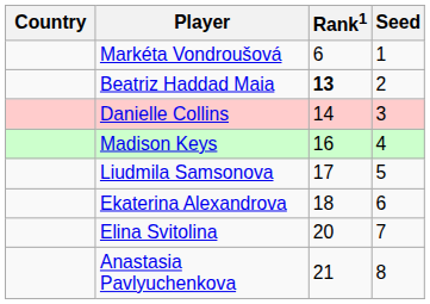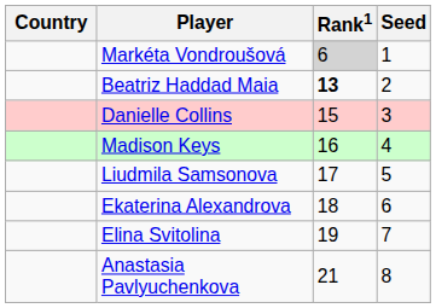 <table class="sortable wikitable">
 <tr>
 <th width="70">Country</th>
 <th width="175">Player</th>
 <th>Rank<sup>1</sup></th>
 <th>Seed</th>
 </tr>
 <tr>
 <td></td>
 <td><a href='#'>Markéta Vondroušová</a></td>
-<td>6</td>
+<td style="background: lightgrey;">6</td>
 <td>1</td>
 </tr>
 <tr>
 <td></td>
 <td><a href='#'>Beatriz Haddad Maia</a></td>
 <td><strong>13</strong></td>
 <td>2</td>
 </tr>
 <tr style="background:#fcc;">
 <td></td>
 <td><a href='#'>Danielle Collins</a></td>
-<td>14</td>
+<td>15</td>
 <td>3</td>
 </tr>
 <tr style="background:#cfc;">
 <td></td>
 <td><a href='#'>Madison Keys</a></td>
 <td>16</td>
 <td>4</td>
 </tr>
 <tr>
 <td></td>
 <td><a href='#'>Liudmila Samsonova</a></td>
 <td>17</td>
 <td>5</td>
 </tr>
 <tr>
 <td></td>
 <td><a href='#'>Ekaterina Alexandrova</a></td>
 <td>18</td>
 <td>6</td>
 </tr>
 <tr>
 <td></td>
 <td><a href='#'>Elina Svitolina</a></td>
-<td>20</td>
+<td>19</td>
 <td>7</td>
 </tr>
 <tr>
 <td></td>
 <td><a href='#'>Anastasia Pavlyuchenkova</a></td>
 <td>21</td>
 <td>8</td>
 </tr>
 </table>
